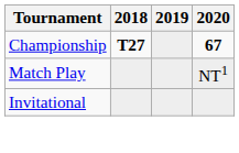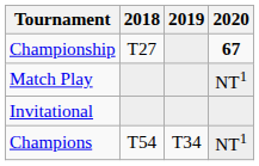 <table class="wikitable" style="text-align:center;">
 <tr>
 <th>Tournament</th>
 <th>2018</th>
 <th>2019</th>
 <th>2020</th>
 </tr>
 <tr>
 <td align="left"><a href='#'>Championship</a></td>
-<td><strong>T27</strong></td>
+<td>T27</td>
 <td style="background:#eeeeee;"></td>
 <td><strong>67</strong></td>
 </tr>
 <tr>
 <td align="left"><a href='#'>Match Play</a></td>
 <td style="background:#eeeeee;"></td>
 <td style="background:#eeeeee;"></td>
 <td style="background:#eeeeee;">NT<sup>1</sup></td>
 </tr>
 <tr>
 <td align="left"><a href='#'>Invitational</a></td>
 <td style="background:#eeeeee;"></td>
 <td style="background:#eeeeee;"></td>
 <td style="background:#eeeeee;"></td>
 </tr>
+<tr>
+<td align="left"><a href='#'>Champions</a></td>
+<td>T54</td>
+<td>T34</td>
+<td style="background:#eeeeee;">NT<sup>1</sup></td>
+</tr>
 </table>
